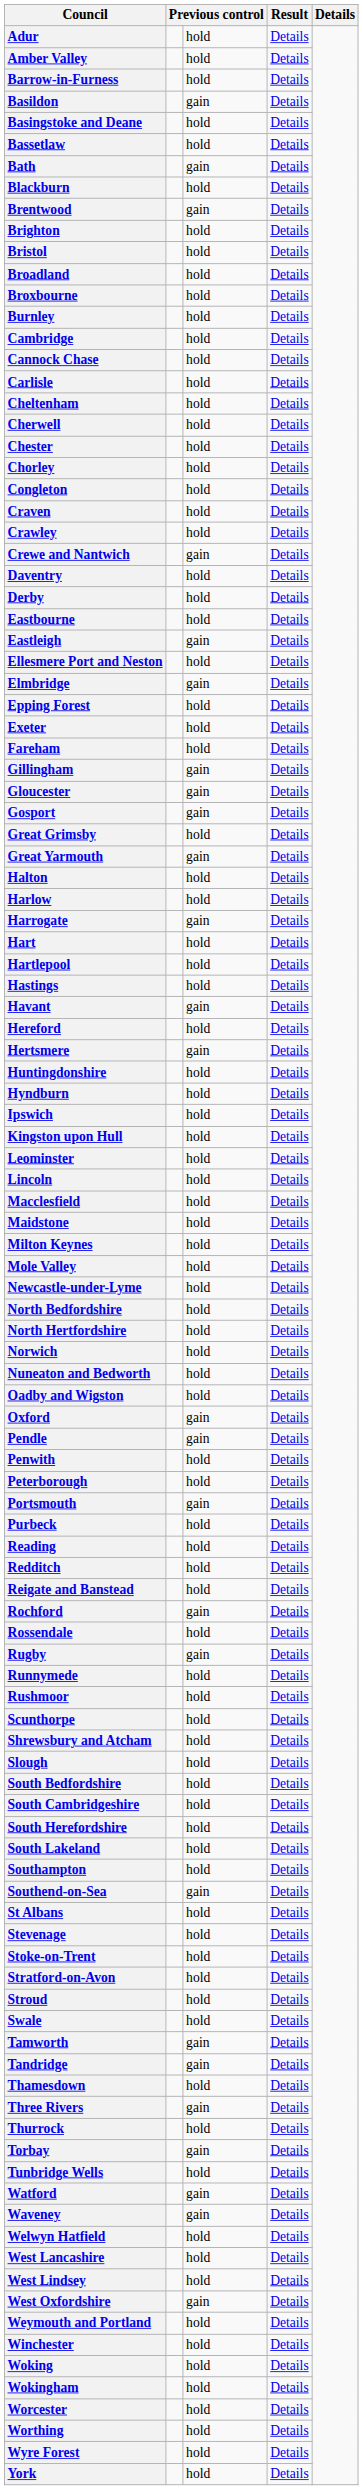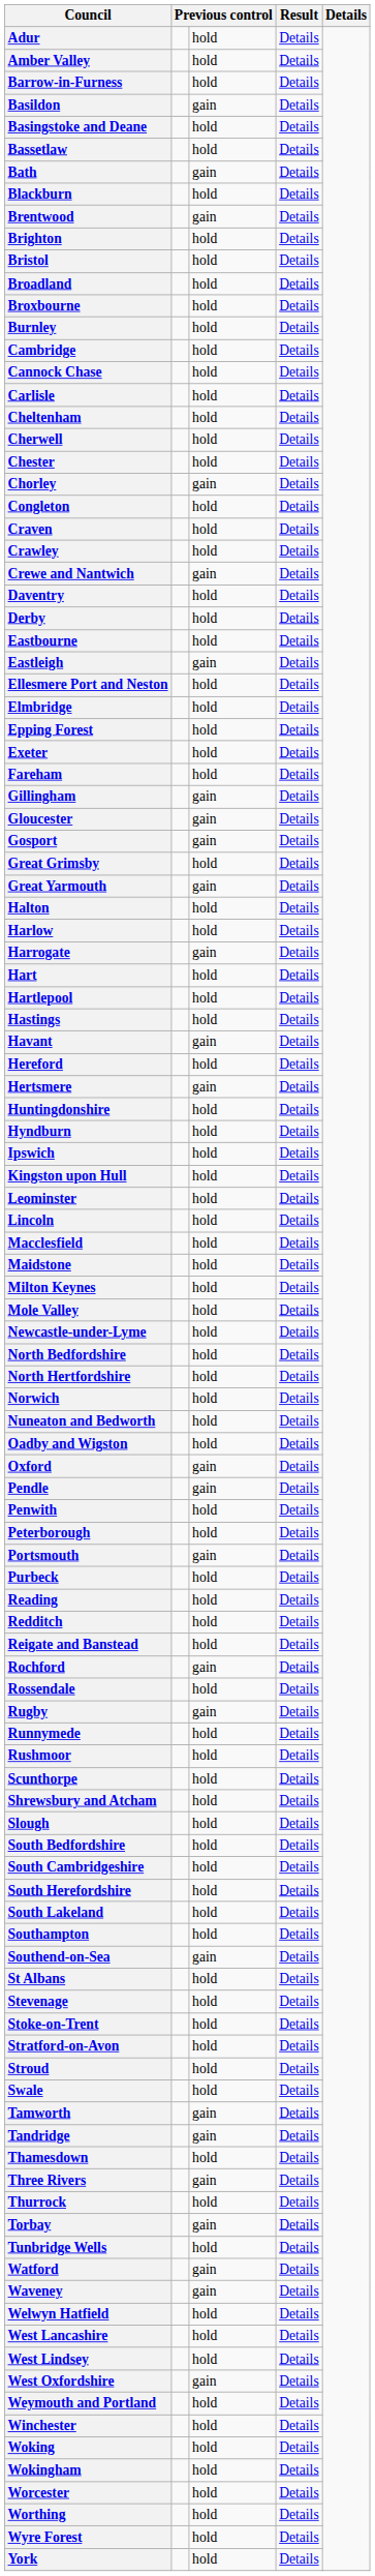 <table class="wikitable sortable" border="1">
 <tr>
 <th scope="col">Council</th>
 <th colspan=2>Previous control</th>
 <th colspan=2>Result</th>
 <th class="unsortable" scope="col">Details</th>
 </tr>
 <tr>
 <th scope="row" style="text-align: left;"><a href='#'>Adur</a></th>
 <td></td>
 <td> hold</td>
 <td><a href='#'>Details</a></td>
 </tr>
 <tr>
 <th scope="row" style="text-align: left;"><a href='#'>Amber Valley</a></th>
 <td></td>
 <td> hold</td>
 <td><a href='#'>Details</a></td>
 </tr>
 <tr>
 <th scope="row" style="text-align: left;"><a href='#'>Barrow-in-Furness</a></th>
 <td></td>
 <td> hold</td>
 <td><a href='#'>Details</a></td>
 </tr>
 <tr>
 <th scope="row" style="text-align: left;"><a href='#'>Basildon</a></th>
 <td></td>
 <td> gain</td>
 <td><a href='#'>Details</a></td>
 </tr>
 <tr>
 <th scope="row" style="text-align: left;"><a href='#'>Basingstoke and Deane</a></th>
 <td></td>
 <td> hold</td>
 <td><a href='#'>Details</a></td>
 </tr>
 <tr>
 <th scope="row" style="text-align: left;"><a href='#'>Bassetlaw</a></th>
 <td></td>
 <td> hold</td>
 <td><a href='#'>Details</a></td>
 </tr>
 <tr>
 <th scope="row" style="text-align: left;"><a href='#'>Bath</a></th>
 <td></td>
 <td> gain</td>
 <td><a href='#'>Details</a></td>
 </tr>
 <tr>
 <th scope="row" style="text-align: left;"><a href='#'>Blackburn</a></th>
 <td></td>
 <td> hold</td>
 <td><a href='#'>Details</a></td>
 </tr>
 <tr>
 <th scope="row" style="text-align: left;"><a href='#'>Brentwood</a></th>
 <td></td>
 <td> gain</td>
 <td><a href='#'>Details</a></td>
 </tr>
 <tr>
 <th scope="row" style="text-align: left;"><a href='#'>Brighton</a></th>
 <td></td>
 <td> hold</td>
 <td><a href='#'>Details</a></td>
 </tr>
 <tr>
 <th scope="row" style="text-align: left;"><a href='#'>Bristol</a></th>
 <td></td>
 <td> hold</td>
 <td><a href='#'>Details</a></td>
 </tr>
 <tr>
 <th scope="row" style="text-align: left;"><a href='#'>Broadland</a></th>
 <td></td>
 <td> hold</td>
 <td><a href='#'>Details</a></td>
 </tr>
 <tr>
 <th scope="row" style="text-align: left;"><a href='#'>Broxbourne</a></th>
 <td></td>
 <td> hold</td>
 <td><a href='#'>Details</a></td>
 </tr>
 <tr>
 <th scope="row" style="text-align: left;"><a href='#'>Burnley</a></th>
 <td></td>
 <td> hold</td>
 <td><a href='#'>Details</a></td>
 </tr>
 <tr>
 <th scope="row" style="text-align: left;"><a href='#'>Cambridge</a></th>
 <td></td>
 <td> hold</td>
 <td><a href='#'>Details</a></td>
 </tr>
 <tr>
 <th scope="row" style="text-align: left;"><a href='#'>Cannock Chase</a></th>
 <td></td>
 <td> hold</td>
 <td><a href='#'>Details</a></td>
 </tr>
 <tr>
 <th scope="row" style="text-align: left;"><a href='#'>Carlisle</a></th>
 <td></td>
 <td> hold</td>
 <td><a href='#'>Details</a></td>
 </tr>
 <tr>
 <th scope="row" style="text-align: left;"><a href='#'>Cheltenham</a></th>
 <td></td>
 <td> hold</td>
 <td><a href='#'>Details</a></td>
 </tr>
 <tr>
 <th scope="row" style="text-align: left;"><a href='#'>Cherwell</a></th>
 <td></td>
 <td> hold</td>
 <td><a href='#'>Details</a></td>
 </tr>
 <tr>
 <th scope="row" style="text-align: left;"><a href='#'>Chester</a></th>
 <td></td>
 <td> hold</td>
 <td><a href='#'>Details</a></td>
 </tr>
 <tr>
 <th scope="row" style="text-align: left;"><a href='#'>Chorley</a></th>
 <td></td>
-<td> hold</td>
+<td> gain</td>
 <td><a href='#'>Details</a></td>
 </tr>
 <tr>
 <th scope="row" style="text-align: left;"><a href='#'>Congleton</a></th>
 <td></td>
 <td> hold</td>
 <td><a href='#'>Details</a></td>
 </tr>
 <tr>
 <th scope="row" style="text-align: left;"><a href='#'>Craven</a></th>
 <td></td>
 <td> hold</td>
 <td><a href='#'>Details</a></td>
 </tr>
 <tr>
 <th scope="row" style="text-align: left;"><a href='#'>Crawley</a></th>
 <td></td>
 <td> hold</td>
 <td><a href='#'>Details</a></td>
 </tr>
 <tr>
 <th scope="row" style="text-align: left;"><a href='#'>Crewe and Nantwich</a></th>
 <td></td>
 <td> gain</td>
 <td><a href='#'>Details</a></td>
 </tr>
 <tr>
 <th scope="row" style="text-align: left;"><a href='#'>Daventry</a></th>
 <td></td>
 <td> hold</td>
 <td><a href='#'>Details</a></td>
 </tr>
 <tr>
 <th scope="row" style="text-align: left;"><a href='#'>Derby</a></th>
 <td></td>
 <td> hold</td>
 <td><a href='#'>Details</a></td>
 </tr>
 <tr>
 <th scope="row" style="text-align: left;"><a href='#'>Eastbourne</a></th>
 <td></td>
 <td> hold</td>
 <td><a href='#'>Details</a></td>
 </tr>
 <tr>
 <th scope="row" style="text-align: left;"><a href='#'>Eastleigh</a></th>
 <td></td>
 <td> gain</td>
 <td><a href='#'>Details</a></td>
 </tr>
 <tr>
 <th scope="row" style="text-align: left;"><a href='#'>Ellesmere Port and Neston</a></th>
 <td></td>
 <td> hold</td>
 <td><a href='#'>Details</a></td>
 </tr>
 <tr>
 <th scope="row" style="text-align: left;"><a href='#'>Elmbridge</a></th>
 <td></td>
-<td> gain</td>
+<td> hold</td>
 <td><a href='#'>Details</a></td>
 </tr>
 <tr>
 <th scope="row" style="text-align: left;"><a href='#'>Epping Forest</a></th>
 <td></td>
 <td> hold</td>
 <td><a href='#'>Details</a></td>
 </tr>
 <tr>
 <th scope="row" style="text-align: left;"><a href='#'>Exeter</a></th>
 <td></td>
 <td> hold</td>
 <td><a href='#'>Details</a></td>
 </tr>
 <tr>
 <th scope="row" style="text-align: left;"><a href='#'>Fareham</a></th>
 <td></td>
 <td> hold</td>
 <td><a href='#'>Details</a></td>
 </tr>
 <tr>
 <th scope="row" style="text-align: left;"><a href='#'>Gillingham</a></th>
 <td></td>
 <td> gain</td>
 <td><a href='#'>Details</a></td>
 </tr>
 <tr>
 <th scope="row" style="text-align: left;"><a href='#'>Gloucester</a></th>
 <td></td>
 <td> gain</td>
 <td><a href='#'>Details</a></td>
 </tr>
 <tr>
 <th scope="row" style="text-align: left;"><a href='#'>Gosport</a></th>
 <td></td>
 <td> gain</td>
 <td><a href='#'>Details</a></td>
 </tr>
 <tr>
 <th scope="row" style="text-align: left;"><a href='#'>Great Grimsby</a></th>
 <td></td>
 <td> hold</td>
 <td><a href='#'>Details</a></td>
 </tr>
 <tr>
 <th scope="row" style="text-align: left;"><a href='#'>Great Yarmouth</a></th>
 <td></td>
 <td> gain</td>
 <td><a href='#'>Details</a></td>
 </tr>
 <tr>
 <th scope="row" style="text-align: left;"><a href='#'>Halton</a></th>
 <td></td>
 <td> hold</td>
 <td><a href='#'>Details</a></td>
 </tr>
 <tr>
 <th scope="row" style="text-align: left;"><a href='#'>Harlow</a></th>
 <td></td>
 <td> hold</td>
 <td><a href='#'>Details</a></td>
 </tr>
 <tr>
 <th scope="row" style="text-align: left;"><a href='#'>Harrogate</a></th>
 <td></td>
 <td> gain</td>
 <td><a href='#'>Details</a></td>
 </tr>
 <tr>
 <th scope="row" style="text-align: left;"><a href='#'>Hart</a></th>
 <td></td>
 <td> hold</td>
 <td><a href='#'>Details</a></td>
 </tr>
 <tr>
 <th scope="row" style="text-align: left;"><a href='#'>Hartlepool</a></th>
 <td></td>
 <td> hold</td>
 <td><a href='#'>Details</a></td>
 </tr>
 <tr>
 <th scope="row" style="text-align: left;"><a href='#'>Hastings</a></th>
 <td></td>
 <td> hold</td>
 <td><a href='#'>Details</a></td>
 </tr>
 <tr>
 <th scope="row" style="text-align: left;"><a href='#'>Havant</a></th>
 <td></td>
 <td> gain</td>
 <td><a href='#'>Details</a></td>
 </tr>
 <tr>
 <th scope="row" style="text-align: left;"><a href='#'>Hereford</a></th>
 <td></td>
 <td> hold</td>
 <td><a href='#'>Details</a></td>
 </tr>
 <tr>
 <th scope="row" style="text-align: left;"><a href='#'>Hertsmere</a></th>
 <td></td>
 <td> gain</td>
 <td><a href='#'>Details</a></td>
 </tr>
 <tr>
 <th scope="row" style="text-align: left;"><a href='#'>Huntingdonshire</a></th>
 <td></td>
 <td> hold</td>
 <td><a href='#'>Details</a></td>
 </tr>
 <tr>
 <th scope="row" style="text-align: left;"><a href='#'>Hyndburn</a></th>
 <td></td>
 <td> hold</td>
 <td><a href='#'>Details</a></td>
 </tr>
 <tr>
 <th scope="row" style="text-align: left;"><a href='#'>Ipswich</a></th>
 <td></td>
 <td> hold</td>
 <td><a href='#'>Details</a></td>
 </tr>
 <tr>
 <th scope="row" style="text-align: left;"><a href='#'>Kingston upon Hull</a></th>
 <td></td>
 <td> hold</td>
 <td><a href='#'>Details</a></td>
 </tr>
 <tr>
 <th scope="row" style="text-align: left;"><a href='#'>Leominster</a></th>
 <td></td>
 <td> hold</td>
 <td><a href='#'>Details</a></td>
 </tr>
 <tr>
 <th scope="row" style="text-align: left;"><a href='#'>Lincoln</a></th>
 <td></td>
 <td> hold</td>
 <td><a href='#'>Details</a></td>
 </tr>
 <tr>
 <th scope="row" style="text-align: left;"><a href='#'>Macclesfield</a></th>
 <td></td>
 <td> hold</td>
 <td><a href='#'>Details</a></td>
 </tr>
 <tr>
 <th scope="row" style="text-align: left;"><a href='#'>Maidstone</a></th>
 <td></td>
 <td> hold</td>
 <td><a href='#'>Details</a></td>
 </tr>
 <tr>
 <th scope="row" style="text-align: left;"><a href='#'>Milton Keynes</a></th>
 <td></td>
 <td> hold</td>
 <td><a href='#'>Details</a></td>
 </tr>
 <tr>
 <th scope="row" style="text-align: left;"><a href='#'>Mole Valley</a></th>
 <td></td>
 <td> hold</td>
 <td><a href='#'>Details</a></td>
 </tr>
 <tr>
 <th scope="row" style="text-align: left;"><a href='#'>Newcastle-under-Lyme</a></th>
 <td></td>
 <td> hold</td>
 <td><a href='#'>Details</a></td>
 </tr>
 <tr>
 <th scope="row" style="text-align: left;"><a href='#'>North Bedfordshire</a></th>
 <td></td>
 <td> hold</td>
 <td><a href='#'>Details</a></td>
 </tr>
 <tr>
 <th scope="row" style="text-align: left;"><a href='#'>North Hertfordshire</a></th>
 <td></td>
 <td> hold</td>
 <td><a href='#'>Details</a></td>
 </tr>
 <tr>
 <th scope="row" style="text-align: left;"><a href='#'>Norwich</a></th>
 <td></td>
 <td> hold</td>
 <td><a href='#'>Details</a></td>
 </tr>
 <tr>
 <th scope="row" style="text-align: left;"><a href='#'>Nuneaton and Bedworth</a></th>
 <td></td>
 <td> hold</td>
 <td><a href='#'>Details</a></td>
 </tr>
 <tr>
 <th scope="row" style="text-align: left;"><a href='#'>Oadby and Wigston</a></th>
 <td></td>
 <td> hold</td>
 <td><a href='#'>Details</a></td>
 </tr>
 <tr>
 <th scope="row" style="text-align: left;"><a href='#'>Oxford</a></th>
 <td></td>
 <td> gain</td>
 <td><a href='#'>Details</a></td>
 </tr>
 <tr>
 <th scope="row" style="text-align: left;"><a href='#'>Pendle</a></th>
 <td></td>
 <td> gain</td>
 <td><a href='#'>Details</a></td>
 </tr>
 <tr>
 <th scope="row" style="text-align: left;"><a href='#'>Penwith</a></th>
 <td></td>
 <td> hold</td>
 <td><a href='#'>Details</a></td>
 </tr>
 <tr>
 <th scope="row" style="text-align: left;"><a href='#'>Peterborough</a></th>
 <td></td>
 <td> hold</td>
 <td><a href='#'>Details</a></td>
 </tr>
 <tr>
 <th scope="row" style="text-align: left;"><a href='#'>Portsmouth</a></th>
 <td></td>
 <td> gain</td>
 <td><a href='#'>Details</a></td>
 </tr>
 <tr>
 <th scope="row" style="text-align: left;"><a href='#'>Purbeck</a></th>
 <td></td>
 <td> hold</td>
 <td><a href='#'>Details</a></td>
 </tr>
 <tr>
 <th scope="row" style="text-align: left;"><a href='#'>Reading</a></th>
 <td></td>
 <td> hold</td>
 <td><a href='#'>Details</a></td>
 </tr>
 <tr>
 <th scope="row" style="text-align: left;"><a href='#'>Redditch</a></th>
 <td></td>
 <td> hold</td>
 <td><a href='#'>Details</a></td>
 </tr>
 <tr>
 <th scope="row" style="text-align: left;"><a href='#'>Reigate and Banstead</a></th>
 <td></td>
 <td> hold</td>
 <td><a href='#'>Details</a></td>
 </tr>
 <tr>
 <th scope="row" style="text-align: left;"><a href='#'>Rochford</a></th>
 <td></td>
 <td> gain</td>
 <td><a href='#'>Details</a></td>
 </tr>
 <tr>
 <th scope="row" style="text-align: left;"><a href='#'>Rossendale</a></th>
 <td></td>
 <td> hold</td>
 <td><a href='#'>Details</a></td>
 </tr>
 <tr>
 <th scope="row" style="text-align: left;"><a href='#'>Rugby</a></th>
 <td></td>
 <td> gain</td>
 <td><a href='#'>Details</a></td>
 </tr>
 <tr>
 <th scope="row" style="text-align: left;"><a href='#'>Runnymede</a></th>
 <td></td>
 <td> hold</td>
 <td><a href='#'>Details</a></td>
 </tr>
 <tr>
 <th scope="row" style="text-align: left;"><a href='#'>Rushmoor</a></th>
 <td></td>
 <td> hold</td>
 <td><a href='#'>Details</a></td>
 </tr>
 <tr>
 <th scope="row" style="text-align: left;"><a href='#'>Scunthorpe</a></th>
 <td></td>
 <td> hold</td>
 <td><a href='#'>Details</a></td>
 </tr>
 <tr>
 <th scope="row" style="text-align: left;"><a href='#'>Shrewsbury and Atcham</a></th>
 <td></td>
 <td> hold</td>
 <td><a href='#'>Details</a></td>
 </tr>
 <tr>
 <th scope="row" style="text-align: left;"><a href='#'>Slough</a></th>
 <td></td>
 <td> hold</td>
 <td><a href='#'>Details</a></td>
 </tr>
 <tr>
 <th scope="row" style="text-align: left;"><a href='#'>South Bedfordshire</a></th>
 <td></td>
 <td> hold</td>
 <td><a href='#'>Details</a></td>
 </tr>
 <tr>
 <th scope="row" style="text-align: left;"><a href='#'>South Cambridgeshire</a></th>
 <td></td>
 <td> hold</td>
 <td><a href='#'>Details</a></td>
 </tr>
 <tr>
 <th scope="row" style="text-align: left;"><a href='#'>South Herefordshire</a></th>
 <td></td>
 <td> hold</td>
 <td><a href='#'>Details</a></td>
 </tr>
 <tr>
 <th scope="row" style="text-align: left;"><a href='#'>South Lakeland</a></th>
 <td></td>
 <td> hold</td>
 <td><a href='#'>Details</a></td>
 </tr>
 <tr>
 <th scope="row" style="text-align: left;"><a href='#'>Southampton</a></th>
 <td></td>
 <td> hold</td>
 <td><a href='#'>Details</a></td>
 </tr>
 <tr>
 <th scope="row" style="text-align: left;"><a href='#'>Southend-on-Sea</a></th>
 <td></td>
 <td> gain</td>
 <td><a href='#'>Details</a></td>
 </tr>
 <tr>
 <th scope="row" style="text-align: left;"><a href='#'>St Albans</a></th>
 <td></td>
 <td> hold</td>
 <td><a href='#'>Details</a></td>
 </tr>
 <tr>
 <th scope="row" style="text-align: left;"><a href='#'>Stevenage</a></th>
 <td></td>
 <td> hold</td>
 <td><a href='#'>Details</a></td>
 </tr>
 <tr>
 <th scope="row" style="text-align: left;"><a href='#'>Stoke-on-Trent</a></th>
 <td></td>
 <td> hold</td>
 <td><a href='#'>Details</a></td>
 </tr>
 <tr>
 <th scope="row" style="text-align: left;"><a href='#'>Stratford-on-Avon</a></th>
 <td></td>
 <td> hold</td>
 <td><a href='#'>Details</a></td>
 </tr>
 <tr>
 <th scope="row" style="text-align: left;"><a href='#'>Stroud</a></th>
 <td></td>
 <td> hold</td>
 <td><a href='#'>Details</a></td>
 </tr>
 <tr>
 <th scope="row" style="text-align: left;"><a href='#'>Swale</a></th>
 <td></td>
 <td> hold</td>
 <td><a href='#'>Details</a></td>
 </tr>
 <tr>
 <th scope="row" style="text-align: left;"><a href='#'>Tamworth</a></th>
 <td></td>
 <td> gain</td>
 <td><a href='#'>Details</a></td>
 </tr>
 <tr>
 <th scope="row" style="text-align: left;"><a href='#'>Tandridge</a></th>
 <td></td>
 <td> gain</td>
 <td><a href='#'>Details</a></td>
 </tr>
 <tr>
 <th scope="row" style="text-align: left;"><a href='#'>Thamesdown</a></th>
 <td></td>
 <td> hold</td>
 <td><a href='#'>Details</a></td>
 </tr>
 <tr>
 <th scope="row" style="text-align: left;"><a href='#'>Three Rivers</a></th>
 <td></td>
 <td> gain</td>
 <td><a href='#'>Details</a></td>
 </tr>
 <tr>
 <th scope="row" style="text-align: left;"><a href='#'>Thurrock</a></th>
 <td></td>
 <td> hold</td>
 <td><a href='#'>Details</a></td>
 </tr>
 <tr>
 <th scope="row" style="text-align: left;"><a href='#'>Torbay</a></th>
 <td></td>
 <td> gain</td>
 <td><a href='#'>Details</a></td>
 </tr>
 <tr>
 <th scope="row" style="text-align: left;"><a href='#'>Tunbridge Wells</a></th>
 <td></td>
 <td> hold</td>
 <td><a href='#'>Details</a></td>
 </tr>
 <tr>
 <th scope="row" style="text-align: left;"><a href='#'>Watford</a></th>
 <td></td>
 <td> gain</td>
 <td><a href='#'>Details</a></td>
 </tr>
 <tr>
 <th scope="row" style="text-align: left;"><a href='#'>Waveney</a></th>
 <td></td>
 <td> gain</td>
 <td><a href='#'>Details</a></td>
 </tr>
 <tr>
 <th scope="row" style="text-align: left;"><a href='#'>Welwyn Hatfield</a></th>
 <td></td>
 <td> hold</td>
 <td><a href='#'>Details</a></td>
 </tr>
 <tr>
 <th scope="row" style="text-align: left;"><a href='#'>West Lancashire</a></th>
 <td></td>
 <td> hold</td>
 <td><a href='#'>Details</a></td>
 </tr>
 <tr>
 <th scope="row" style="text-align: left;"><a href='#'>West Lindsey</a></th>
 <td></td>
 <td> hold</td>
 <td><a href='#'>Details</a></td>
 </tr>
 <tr>
 <th scope="row" style="text-align: left;"><a href='#'>West Oxfordshire</a></th>
 <td></td>
 <td> gain</td>
 <td><a href='#'>Details</a></td>
 </tr>
 <tr>
 <th scope="row" style="text-align: left;"><a href='#'>Weymouth and Portland</a></th>
 <td></td>
 <td> hold</td>
 <td><a href='#'>Details</a></td>
 </tr>
 <tr>
 <th scope="row" style="text-align: left;"><a href='#'>Winchester</a></th>
 <td></td>
 <td> hold</td>
 <td><a href='#'>Details</a></td>
 </tr>
 <tr>
 <th scope="row" style="text-align: left;"><a href='#'>Woking</a></th>
 <td></td>
 <td> hold</td>
 <td><a href='#'>Details</a></td>
 </tr>
 <tr>
 <th scope="row" style="text-align: left;"><a href='#'>Wokingham</a></th>
 <td></td>
 <td> hold</td>
 <td><a href='#'>Details</a></td>
 </tr>
 <tr>
 <th scope="row" style="text-align: left;"><a href='#'>Worcester</a></th>
 <td></td>
 <td> hold</td>
 <td><a href='#'>Details</a></td>
 </tr>
 <tr>
 <th scope="row" style="text-align: left;"><a href='#'>Worthing</a></th>
 <td></td>
 <td> hold</td>
 <td><a href='#'>Details</a></td>
 </tr>
 <tr>
 <th scope="row" style="text-align: left;"><a href='#'>Wyre Forest</a></th>
 <td></td>
 <td> hold</td>
 <td><a href='#'>Details</a></td>
 </tr>
 <tr>
 <th scope="row" style="text-align: left;"><a href='#'>York</a></th>
 <td></td>
 <td> hold</td>
 <td><a href='#'>Details</a></td>
 </tr>
 </table>
